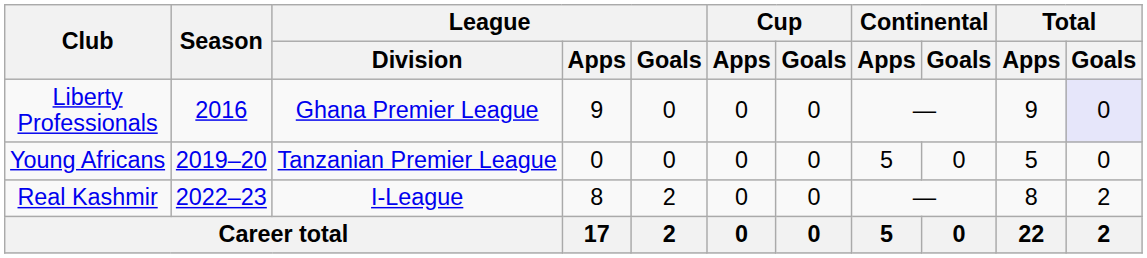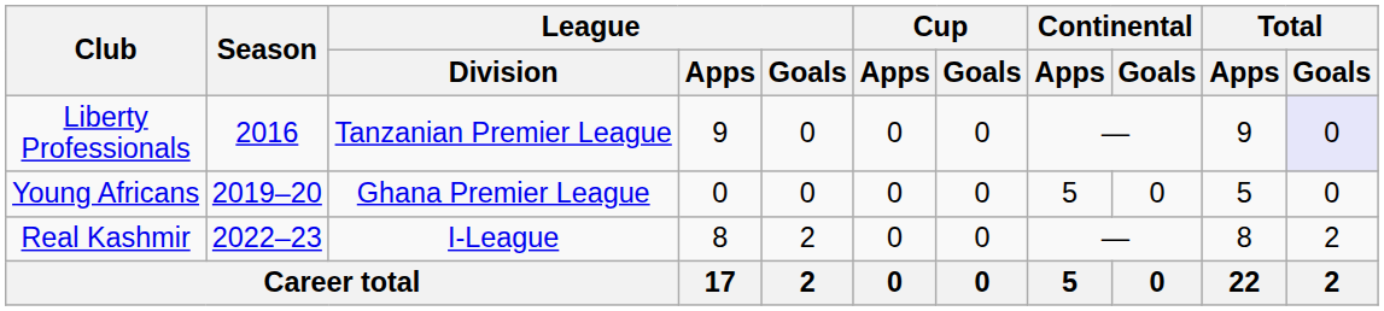 <table class="wikitable" style="text-align: center;">
 <tr>
 <th rowspan="2">Club</th>
 <th rowspan="2">Season</th>
 <th colspan="3">League</th>
 <th colspan="2">Cup</th>
 <th colspan="2">Continental</th>
 <th colspan="2">Total</th>
 </tr>
 <tr>
 <th>Division</th>
 <th>Apps</th>
 <th>Goals</th>
 <th>Apps</th>
 <th>Goals</th>
 <th>Apps</th>
 <th>Goals</th>
 <th>Apps</th>
 <th>Goals</th>
 </tr>
 <tr>
 <td rowspan="1"><a href='#'>Liberty <br>Professionals</a></td>
 <td><a href='#'>2016</a></td>
-<td rowspan="1"><a href='#'>Ghana Premier League</a></td>
+<td rowspan="1"><a href='#'>Tanzanian Premier League</a></td>
 <td>9</td>
 <td>0</td>
 <td>0</td>
 <td>0</td>
 <td colspan="2">—</td>
 <td>9</td>
 <td style="background: lavender;">0</td>
 </tr>
 <tr>
 <td rowspan="1"><a href='#'>Young Africans</a></td>
 <td><a href='#'>2019–20</a></td>
-<td rowspan="1"><a href='#'>Tanzanian Premier League</a></td>
+<td rowspan="1"><a href='#'>Ghana Premier League</a></td>
 <td>0</td>
 <td>0</td>
 <td>0</td>
 <td>0</td>
 <td>5</td>
 <td>0</td>
 <td>5</td>
 <td>0</td>
 </tr>
 <tr>
 <td rowspan="1"><a href='#'>Real Kashmir</a></td>
 <td><a href='#'>2022–23</a></td>
 <td rowspan="1"><a href='#'>I-League</a></td>
 <td>8</td>
 <td>2</td>
 <td>0</td>
 <td>0</td>
 <td colspan="2">—</td>
 <td>8</td>
 <td>2</td>
 </tr>
 <tr>
 <th colspan="3">Career total</th>
 <th>17</th>
 <th>2</th>
 <th>0</th>
 <th>0</th>
 <th>5</th>
 <th>0</th>
 <th>22</th>
 <th>2</th>
 </tr>
 </table>
